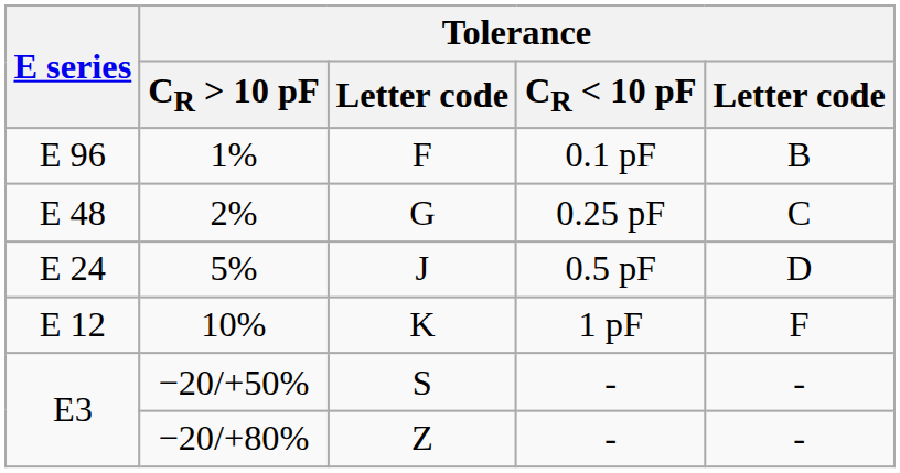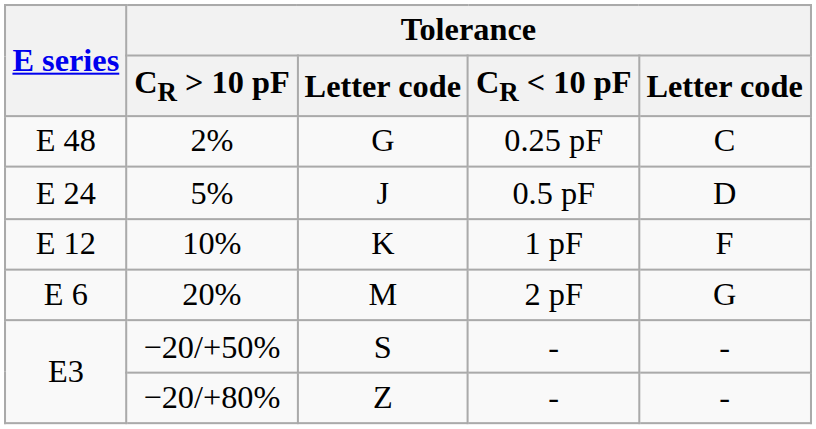 <table class=" wikitable centered" style="text-align:center">
 <tr class="hintergrundfarbe6">
 <th rowspan="2"><a href='#'>E series</a></th>
 <th colspan="4">Tolerance</th>
 </tr>
 <tr class="hintergrundfarbe6">
 <th>C<sub>R</sub> > 10 pF</th>
 <th>Letter code</th>
 <th>C<sub>R</sub> < 10 pF</th>
 <th>Letter code</th>
-</tr>
-<tr class="hintergrundfarbe5">
-<td>E 96</td>
-<td>1%</td>
-<td>F</td>
-<td>0.1 pF</td>
-<td>B</td>
 </tr>
 <tr>
 <td>E 48</td>
 <td>2%</td>
 <td>G</td>
 <td>0.25 pF</td>
 <td>C</td>
 </tr>
 <tr>
 <td>E 24</td>
 <td>5%</td>
 <td>J</td>
 <td>0.5 pF</td>
 <td>D</td>
 </tr>
 <tr>
 <td>E 12</td>
 <td>10%</td>
 <td>K</td>
 <td>1 pF</td>
 <td>F</td>
 </tr>
 <tr>
+<td>E 6</td>
+<td>20%</td>
+<td>M</td>
+<td>2 pF</td>
+<td>G</td>
+</tr>
+<tr>
 <td rowspan="2">E3</td>
 <td>−20/+50%</td>
 <td>S</td>
 <td>-</td>
 <td>-</td>
 </tr>
 <tr>
 <td>−20/+80%</td>
 <td>Z</td>
 <td>-</td>
 <td>-</td>
 </tr>
 </table>
